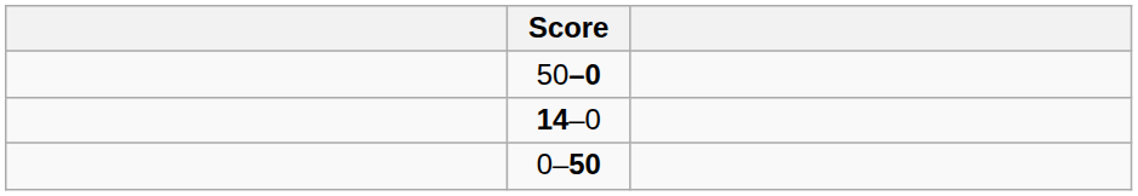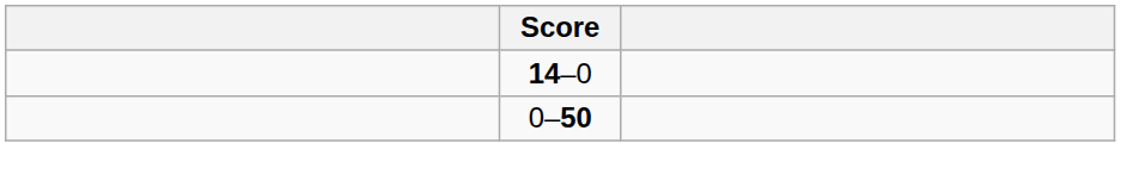 <table class="wikitable" style="text-align: center;">
 <tr>
 <th width=270></th>
 <th width=60>Score</th>
 <th width=270></th>
-</tr>
-<tr>
-<td align=left><strong></td>
-<td></strong>50<strong>–0</td>
-<td align=left></td>
 </tr>
 <tr>
 <td align=left></strong></td>
 <td><strong>14</strong>–0</td>
 <td align=left></td>
 </tr>
 <tr>
 <td align=left></td>
 <td>0–<strong>50</strong></td>
 <td align=left><strong></td>
 </tr>
 </table>
